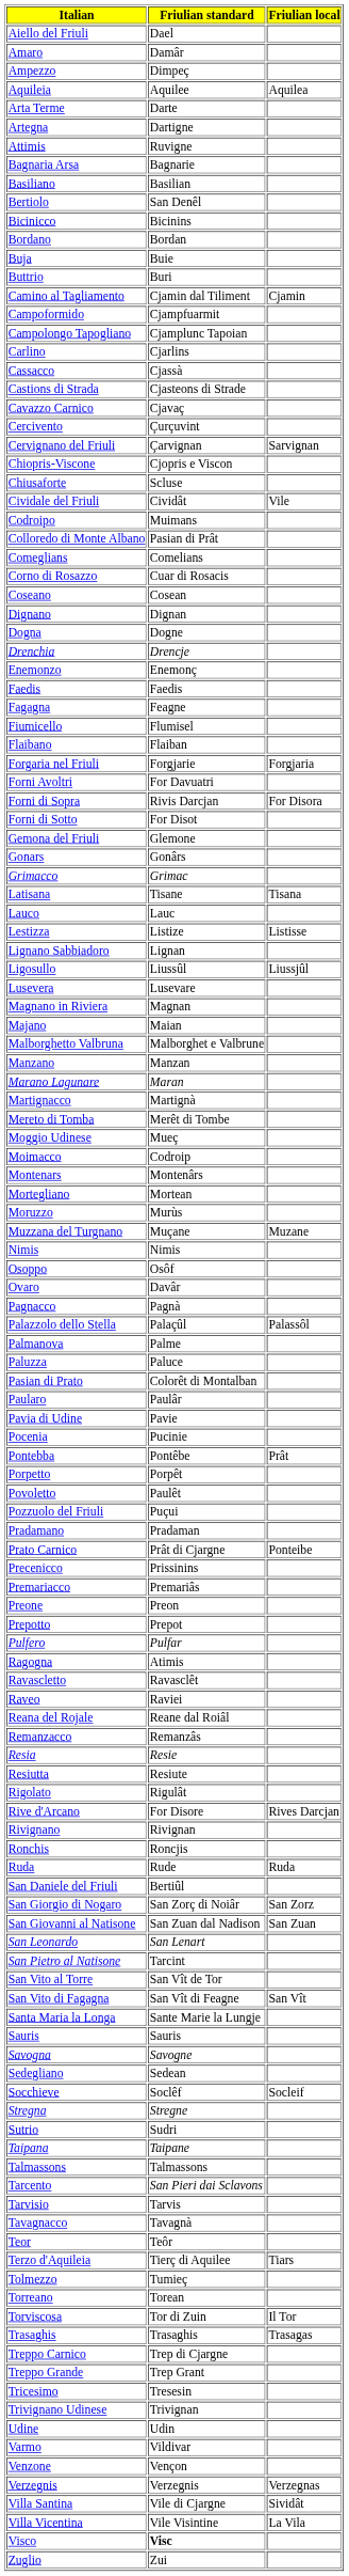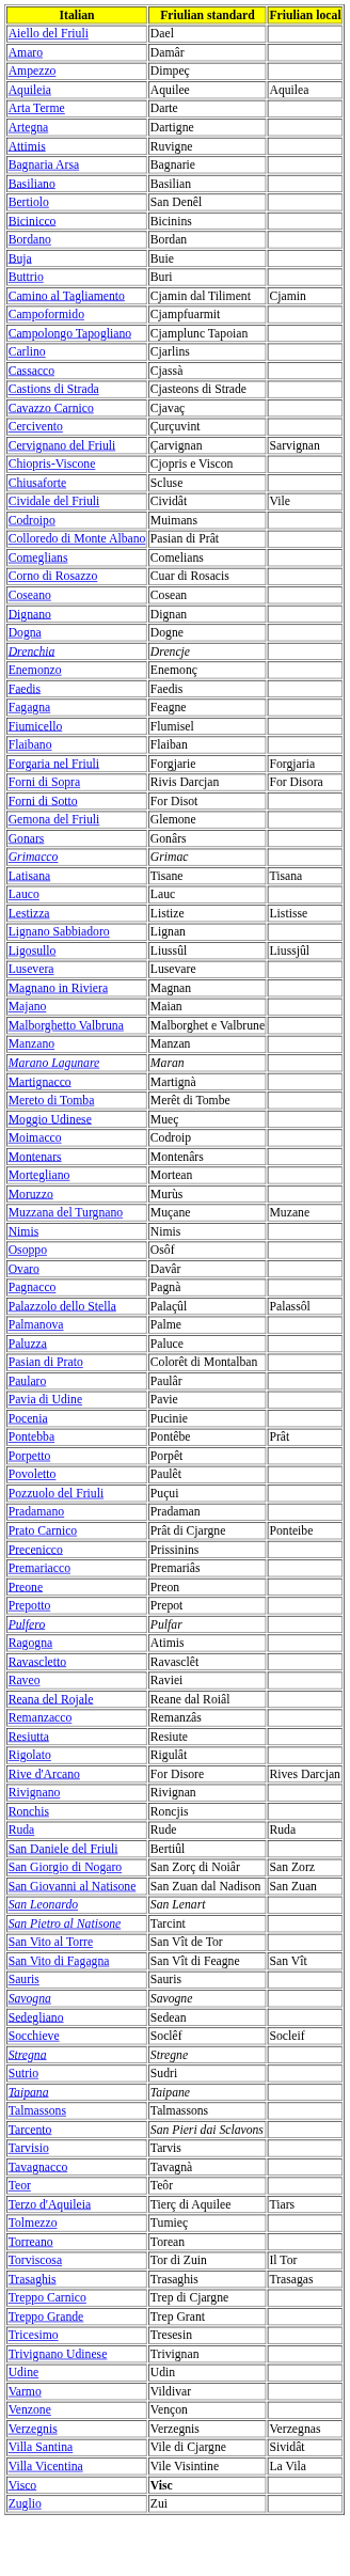 <table border="1">
 <tr>
 <th bgcolor="FFFF00">Italian</th>
 <th bgcolor="FFFF00">Friulian standard</th>
 <th bgcolor="FFFF00">Friulian local</th>
 </tr>
 <tr>
 <td><a href='#'>Aiello del Friuli</a></td>
 <td>Dael</td>
 <td></td>
 </tr>
 <tr>
 <td><a href='#'>Amaro</a></td>
 <td>Damâr</td>
 <td></td>
 </tr>
 <tr>
 <td><a href='#'>Ampezzo</a></td>
 <td>Dimpeç</td>
 <td></td>
 </tr>
 <tr>
 <td><a href='#'>Aquileia</a></td>
 <td>Aquilee</td>
 <td>Aquilea</td>
 </tr>
 <tr>
 <td><a href='#'>Arta Terme</a></td>
 <td>Darte</td>
 <td></td>
 </tr>
 <tr>
 <td><a href='#'>Artegna</a></td>
 <td>Dartigne</td>
 <td></td>
 </tr>
 <tr>
 <td><a href='#'>Attimis</a></td>
 <td>Ruvigne</td>
 <td></td>
 </tr>
 <tr>
 <td><a href='#'>Bagnaria Arsa</a></td>
 <td>Bagnarie</td>
 <td></td>
 </tr>
 <tr>
 <td><a href='#'>Basiliano</a></td>
 <td>Basilian</td>
 <td></td>
 </tr>
 <tr>
 <td><a href='#'>Bertiolo</a></td>
 <td>San Denêl</td>
 <td></td>
 </tr>
 <tr>
 <td><a href='#'>Bicinicco</a></td>
 <td>Bicinins</td>
 <td></td>
 </tr>
 <tr>
 <td><a href='#'>Bordano</a></td>
 <td>Bordan</td>
 <td></td>
 </tr>
 <tr>
 <td><a href='#'>Buja</a></td>
 <td>Buie</td>
 <td></td>
 </tr>
 <tr>
 <td><a href='#'>Buttrio</a></td>
 <td>Buri</td>
 <td></td>
 </tr>
 <tr>
 <td><a href='#'>Camino al Tagliamento</a></td>
 <td>Cjamin dal Tiliment</td>
 <td>Cjamin</td>
 </tr>
 <tr>
 <td><a href='#'>Campoformido</a></td>
 <td>Cjampfuarmit</td>
 <td></td>
 </tr>
 <tr>
 <td><a href='#'>Campolongo Tapogliano</a></td>
 <td>Cjamplunc Tapoian</td>
 <td></td>
 </tr>
 <tr>
 <td><a href='#'>Carlino</a></td>
 <td>Cjarlins</td>
 <td></td>
 </tr>
 <tr>
 <td><a href='#'>Cassacco</a></td>
 <td>Cjassà</td>
 <td></td>
 </tr>
 <tr>
 <td><a href='#'>Castions di Strada</a></td>
 <td>Cjasteons di Strade</td>
 <td></td>
 </tr>
 <tr>
 <td><a href='#'>Cavazzo Carnico</a></td>
 <td>Cjavaç</td>
 <td></td>
 </tr>
 <tr>
 <td><a href='#'>Cercivento</a></td>
 <td>Çurçuvint</td>
 <td></td>
 </tr>
 <tr>
 <td><a href='#'>Cervignano del Friuli</a></td>
 <td>Çarvignan</td>
 <td>Sarvignan</td>
 </tr>
 <tr>
 <td><a href='#'>Chiopris-Viscone</a></td>
 <td>Cjopris e Viscon</td>
 <td></td>
 </tr>
 <tr>
 <td><a href='#'>Chiusaforte</a></td>
 <td>Scluse</td>
 <td></td>
 </tr>
 <tr>
 <td><a href='#'>Cividale del Friuli</a></td>
 <td>Cividât</td>
 <td>Vile</td>
 </tr>
 <tr>
 <td><a href='#'>Codroipo</a></td>
 <td>Muimans</td>
 <td></td>
 </tr>
 <tr>
 <td><a href='#'>Colloredo di Monte Albano</a></td>
 <td>Pasian di Prât</td>
 <td></td>
 </tr>
 <tr>
 <td><a href='#'>Comeglians</a></td>
 <td>Comelians</td>
 <td></td>
 </tr>
 <tr>
 <td><a href='#'>Corno di Rosazzo</a></td>
 <td>Cuar di Rosacis</td>
 <td></td>
 </tr>
 <tr>
 <td><a href='#'>Coseano</a></td>
 <td>Cosean</td>
 <td></td>
 </tr>
 <tr>
 <td><a href='#'>Dignano</a></td>
 <td>Dignan</td>
 <td></td>
 </tr>
 <tr>
 <td><a href='#'>Dogna</a></td>
 <td>Dogne</td>
 <td></td>
 </tr>
 <tr>
 <td><em><a href='#'>Drenchia</a></em></td>
 <td><em>Drencje</em></td>
 <td></td>
 </tr>
 <tr>
 <td><a href='#'>Enemonzo</a></td>
 <td>Enemonç</td>
 <td></td>
 </tr>
 <tr>
 <td><a href='#'>Faedis</a></td>
 <td>Faedis</td>
 <td></td>
 </tr>
 <tr>
 <td><a href='#'>Fagagna</a></td>
 <td>Feagne</td>
 <td></td>
 </tr>
 <tr>
 <td><a href='#'>Fiumicello</a></td>
 <td>Flumisel</td>
 <td></td>
 </tr>
 <tr>
 <td><a href='#'>Flaibano</a></td>
 <td>Flaiban</td>
 <td></td>
 </tr>
 <tr>
 <td><a href='#'>Forgaria nel Friuli</a></td>
 <td>Forgjarie</td>
 <td>Forgjaria</td>
-</tr>
-<tr>
-<td><a href='#'>Forni Avoltri</a></td>
-<td>For Davuatri</td>
-<td></td>
 </tr>
 <tr>
 <td><a href='#'>Forni di Sopra</a></td>
 <td>Rivis Darcjan</td>
 <td>For Disora</td>
 </tr>
 <tr>
 <td><a href='#'>Forni di Sotto</a></td>
 <td>For Disot</td>
 <td></td>
 </tr>
 <tr>
 <td><a href='#'>Gemona del Friuli</a></td>
 <td>Glemone</td>
 <td></td>
 </tr>
 <tr>
 <td><a href='#'>Gonars</a></td>
 <td>Gonârs</td>
 <td></td>
 </tr>
 <tr>
 <td><em><a href='#'>Grimacco</a></em></td>
 <td><em>Grimac</em></td>
 <td></td>
 </tr>
 <tr>
 <td><a href='#'>Latisana</a></td>
 <td>Tisane</td>
 <td>Tisana</td>
 </tr>
 <tr>
 <td><a href='#'>Lauco</a></td>
 <td>Lauc</td>
 <td></td>
 </tr>
 <tr>
 <td><a href='#'>Lestizza</a></td>
 <td>Listize</td>
 <td>Listisse</td>
 </tr>
 <tr>
 <td><a href='#'>Lignano Sabbiadoro</a></td>
 <td>Lignan</td>
 <td></td>
 </tr>
 <tr>
 <td><a href='#'>Ligosullo</a></td>
 <td>Liussûl</td>
 <td>Liussjûl</td>
 </tr>
 <tr>
 <td><a href='#'>Lusevera</a></td>
 <td>Lusevare</td>
 <td></td>
 </tr>
 <tr>
 <td><a href='#'>Magnano in Riviera</a></td>
 <td>Magnan</td>
 <td></td>
 </tr>
 <tr>
 <td><a href='#'>Majano</a></td>
 <td>Maian</td>
 <td></td>
 </tr>
 <tr>
 <td><a href='#'>Malborghetto Valbruna</a></td>
 <td>Malborghet e Valbrune</td>
 <td></td>
 </tr>
 <tr>
 <td><a href='#'>Manzano</a></td>
 <td>Manzan</td>
 <td></td>
 </tr>
 <tr>
 <td><em><a href='#'>Marano Lagunare</a></em></td>
 <td><em>Maran</em></td>
 <td></td>
 </tr>
 <tr>
 <td><a href='#'>Martignacco</a></td>
 <td>Martignà</td>
 <td></td>
 </tr>
 <tr>
 <td><a href='#'>Mereto di Tomba</a></td>
 <td>Merêt di Tombe</td>
 <td></td>
 </tr>
 <tr>
 <td><a href='#'>Moggio Udinese</a></td>
 <td>Mueç</td>
 <td></td>
 </tr>
 <tr>
 <td><a href='#'>Moimacco</a></td>
 <td>Codroip</td>
 <td></td>
 </tr>
 <tr>
 <td><a href='#'>Montenars</a></td>
 <td>Montenârs</td>
 <td></td>
 </tr>
 <tr>
 <td><a href='#'>Mortegliano</a></td>
 <td>Mortean</td>
 <td></td>
 </tr>
 <tr>
 <td><a href='#'>Moruzzo</a></td>
 <td>Murùs</td>
 <td></td>
 </tr>
 <tr>
 <td><a href='#'>Muzzana del Turgnano</a></td>
 <td>Muçane</td>
 <td>Muzane</td>
 </tr>
 <tr>
 <td><a href='#'>Nimis</a></td>
 <td>Nimis</td>
 <td></td>
 </tr>
 <tr>
 <td><a href='#'>Osoppo</a></td>
 <td>Osôf</td>
 <td></td>
 </tr>
 <tr>
 <td><a href='#'>Ovaro</a></td>
 <td>Davâr</td>
 <td></td>
 </tr>
 <tr>
 <td><a href='#'>Pagnacco</a></td>
 <td>Pagnà</td>
 <td></td>
 </tr>
 <tr>
 <td><a href='#'>Palazzolo dello Stella</a></td>
 <td>Palaçûl</td>
 <td>Palassôl</td>
 </tr>
 <tr>
 <td><a href='#'>Palmanova</a></td>
 <td>Palme</td>
 <td></td>
 </tr>
 <tr>
 <td><a href='#'>Paluzza</a></td>
 <td>Paluce</td>
 <td></td>
 </tr>
 <tr>
 <td><a href='#'>Pasian di Prato</a></td>
 <td>Colorêt di Montalban</td>
 <td></td>
 </tr>
 <tr>
 <td><a href='#'>Paularo</a></td>
 <td>Paulâr</td>
 <td></td>
 </tr>
 <tr>
 <td><a href='#'>Pavia di Udine</a></td>
 <td>Pavie</td>
 <td></td>
 </tr>
 <tr>
 <td><a href='#'>Pocenia</a></td>
 <td>Pucinie</td>
 <td></td>
 </tr>
 <tr>
 <td><a href='#'>Pontebba</a></td>
 <td>Pontêbe</td>
 <td>Prât</td>
 </tr>
 <tr>
 <td><a href='#'>Porpetto</a></td>
 <td>Porpêt</td>
 <td></td>
 </tr>
 <tr>
 <td><a href='#'>Povoletto</a></td>
 <td>Paulêt</td>
 <td></td>
 </tr>
 <tr>
 <td><a href='#'>Pozzuolo del Friuli</a></td>
 <td>Puçui</td>
 <td></td>
 </tr>
 <tr>
 <td><a href='#'>Pradamano</a></td>
 <td>Pradaman</td>
 <td></td>
 </tr>
 <tr>
 <td><a href='#'>Prato Carnico</a></td>
 <td>Prât di Cjargne</td>
 <td>Ponteibe</td>
 </tr>
 <tr>
 <td><a href='#'>Precenicco</a></td>
 <td>Prissinins</td>
 <td></td>
 </tr>
 <tr>
 <td><a href='#'>Premariacco</a></td>
 <td>Premariâs</td>
 <td></td>
 </tr>
 <tr>
 <td><a href='#'>Preone</a></td>
 <td>Preon</td>
 <td></td>
 </tr>
 <tr>
 <td><a href='#'>Prepotto</a></td>
 <td>Prepot</td>
 <td></td>
 </tr>
 <tr>
 <td><em><a href='#'>Pulfero</a></em></td>
 <td><em>Pulfar</em></td>
 <td></td>
 </tr>
 <tr>
 <td><a href='#'>Ragogna</a></td>
 <td>Atimis</td>
 <td></td>
 </tr>
 <tr>
 <td><a href='#'>Ravascletto</a></td>
 <td>Ravasclêt</td>
 <td></td>
 </tr>
 <tr>
 <td><a href='#'>Raveo</a></td>
 <td>Raviei</td>
 <td></td>
 </tr>
 <tr>
 <td><a href='#'>Reana del Rojale</a></td>
 <td>Reane dal Roiâl</td>
 <td></td>
 </tr>
 <tr>
 <td><a href='#'>Remanzacco</a></td>
 <td>Remanzâs</td>
 <td></td>
 </tr>
 <tr>
-<td><em><a href='#'>Resia</a></em></td>
-<td><em>Resie</em></td>
-<td></td>
-</tr>
-<tr>
 <td><a href='#'>Resiutta</a></td>
 <td>Resiute</td>
 <td></td>
 </tr>
 <tr>
 <td><a href='#'>Rigolato</a></td>
 <td>Rigulât</td>
 <td></td>
 </tr>
 <tr>
 <td><a href='#'>Rive d'Arcano</a></td>
 <td>For Disore</td>
 <td>Rives Darcjan</td>
 </tr>
 <tr>
 <td><a href='#'>Rivignano</a></td>
 <td>Rivignan</td>
 <td></td>
 </tr>
 <tr>
 <td><a href='#'>Ronchis</a></td>
 <td>Roncjis</td>
 <td></td>
 </tr>
 <tr>
 <td><a href='#'>Ruda</a></td>
 <td>Rude</td>
 <td>Ruda</td>
 </tr>
 <tr>
 <td><a href='#'>San Daniele del Friuli</a></td>
 <td>Bertiûl</td>
 <td></td>
 </tr>
 <tr>
 <td><a href='#'>San Giorgio di Nogaro</a></td>
 <td>San Zorç di Noiâr</td>
 <td>San Zorz</td>
 </tr>
 <tr>
 <td><a href='#'>San Giovanni al Natisone</a></td>
 <td>San Zuan dal Nadison</td>
 <td>San Zuan</td>
 </tr>
 <tr>
 <td><em><a href='#'>San Leonardo</a></em></td>
 <td><em>San Lenart</em></td>
 <td></td>
 </tr>
 <tr>
 <td><em><a href='#'>San Pietro al Natisone</a></em></td>
 <td>Tarcint</td>
 <td></td>
 </tr>
 <tr>
 <td><a href='#'>San Vito al Torre</a></td>
 <td>San Vît de Tor</td>
 <td></td>
 </tr>
 <tr>
 <td><a href='#'>San Vito di Fagagna</a></td>
 <td>San Vît di Feagne</td>
 <td>San Vît</td>
-</tr>
-<tr>
-<td><a href='#'>Santa Maria la Longa</a></td>
-<td>Sante Marie la Lungje</td>
-<td></td>
 </tr>
 <tr>
 <td><a href='#'>Sauris</a></td>
 <td>Sauris</td>
 <td></td>
 </tr>
 <tr>
 <td><em><a href='#'>Savogna</a></em></td>
 <td><em>Savogne</em></td>
 <td></td>
 </tr>
 <tr>
 <td><a href='#'>Sedegliano</a></td>
 <td>Sedean</td>
 <td></td>
 </tr>
 <tr>
 <td><a href='#'>Socchieve</a></td>
 <td>Soclêf</td>
 <td>Socleif</td>
 </tr>
 <tr>
 <td><em><a href='#'>Stregna</a></em></td>
 <td><em>Stregne</em></td>
 <td></td>
 </tr>
 <tr>
 <td><a href='#'>Sutrio</a></td>
 <td>Sudri</td>
 <td></td>
 </tr>
 <tr>
 <td><em><a href='#'>Taipana</a></em></td>
 <td><em>Taipane</em></td>
 <td></td>
 </tr>
 <tr>
 <td><a href='#'>Talmassons</a></td>
 <td>Talmassons</td>
 <td></td>
 </tr>
 <tr>
 <td><a href='#'>Tarcento</a></td>
 <td><em>San Pieri dai Sclavons</em></td>
 <td></td>
 </tr>
 <tr>
 <td><a href='#'>Tarvisio</a></td>
 <td>Tarvis</td>
 <td></td>
 </tr>
 <tr>
 <td><a href='#'>Tavagnacco</a></td>
 <td>Tavagnà</td>
 <td></td>
 </tr>
 <tr>
 <td><a href='#'>Teor</a></td>
 <td>Teôr</td>
 <td></td>
 </tr>
 <tr>
 <td><a href='#'>Terzo d'Aquileia</a></td>
 <td>Tierç di Aquilee</td>
 <td>Tiars</td>
 </tr>
 <tr>
 <td><a href='#'>Tolmezzo</a></td>
 <td>Tumieç</td>
 <td></td>
 </tr>
 <tr>
 <td><a href='#'>Torreano</a></td>
 <td>Torean</td>
 <td></td>
 </tr>
 <tr>
 <td><a href='#'>Torviscosa</a></td>
 <td>Tor di Zuin</td>
 <td>Il Tor</td>
 </tr>
 <tr>
 <td><a href='#'>Trasaghis</a></td>
 <td>Trasaghis</td>
 <td>Trasagas</td>
 </tr>
 <tr>
 <td><a href='#'>Treppo Carnico</a></td>
 <td>Trep di Cjargne</td>
 <td></td>
 </tr>
 <tr>
 <td><a href='#'>Treppo Grande</a></td>
 <td>Trep Grant</td>
 <td></td>
 </tr>
 <tr>
 <td><a href='#'>Tricesimo</a></td>
 <td>Tresesin</td>
 <td></td>
 </tr>
 <tr>
 <td><a href='#'>Trivignano Udinese</a></td>
 <td>Trivignan</td>
 <td></td>
 </tr>
 <tr>
 <td><a href='#'>Udine</a></td>
 <td>Udin</td>
 <td></td>
 </tr>
 <tr>
 <td><a href='#'>Varmo</a></td>
 <td>Vildivar</td>
 <td></td>
 </tr>
 <tr>
 <td><a href='#'>Venzone</a></td>
 <td>Vençon</td>
 <td></td>
 </tr>
 <tr>
 <td><a href='#'>Verzegnis</a></td>
 <td>Verzegnis</td>
 <td>Verzegnas</td>
 </tr>
 <tr>
 <td><a href='#'>Villa Santina</a></td>
 <td>Vile di Cjargne</td>
 <td>Sividât</td>
 </tr>
 <tr>
 <td><a href='#'>Villa Vicentina</a></td>
 <td>Vile Visintine</td>
 <td>La Vila</td>
 </tr>
 <tr>
 <td><a href='#'>Visco</a></td>
 <td><strong>Visc</strong></td>
 <td></td>
 </tr>
 <tr>
 <td><a href='#'>Zuglio</a></td>
 <td>Zui</td>
 <td></td>
 </tr>
 </table>
